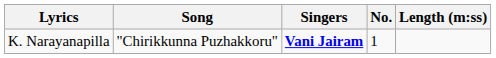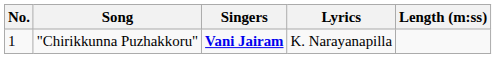 <table class="wikitable" style="font-size:95%;">
 <tr>
-<th>Lyrics</th>
+<th>No.</th>
 <th>Song</th>
 <th>Singers</th>
-<th>No.</th>
+<th>Lyrics</th>
 <th>Length (m:ss)</th>
 </tr>
 <tr>
-<td>K. Narayanapilla</td>
+<td>1</td>
 <td>"Chirikkunna Puzhakkoru"</td>
 <td><strong><a href='#'>Vani Jairam</a></strong></td>
-<td>1</td>
+<td>K. Narayanapilla</td>
 <td></td>
 </tr>
 </table>
